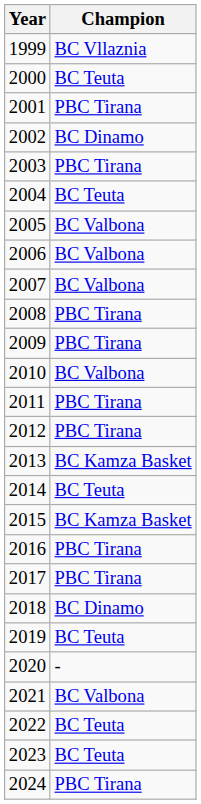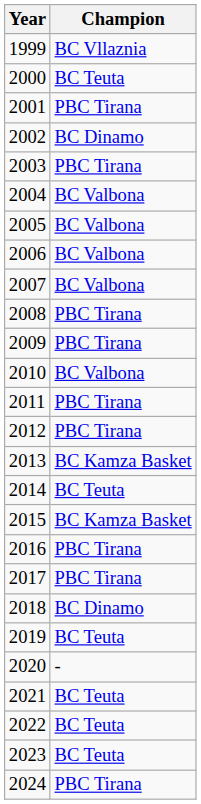 <table class="wikitable" style="border-collapse:collapse; text-align:left">
 <tr style="background:#f0f6fa;">
 <th>Year</th>
 <th>Champion</th>
 </tr>
 <tr>
 <td>1999</td>
 <td><a href='#'>BC Vllaznia</a></td>
 </tr>
 <tr>
 <td>2000</td>
 <td><a href='#'>BC Teuta</a></td>
 </tr>
 <tr>
 <td>2001</td>
 <td><a href='#'>PBC Tirana</a></td>
 </tr>
 <tr>
 <td>2002</td>
 <td><a href='#'>BC Dinamo</a></td>
 </tr>
 <tr>
 <td>2003</td>
 <td><a href='#'>PBC Tirana</a></td>
 </tr>
 <tr>
 <td>2004</td>
-<td><a href='#'>BC Teuta</a></td>
+<td><a href='#'>BC Valbona</a></td>
 </tr>
 <tr>
 <td>2005</td>
 <td><a href='#'>BC Valbona</a></td>
 </tr>
 <tr>
 <td>2006</td>
 <td><a href='#'>BC Valbona</a></td>
 </tr>
 <tr>
 <td>2007</td>
 <td><a href='#'>BC Valbona</a></td>
 </tr>
 <tr>
 <td>2008</td>
 <td><a href='#'>PBC Tirana</a></td>
 </tr>
 <tr>
 <td>2009</td>
 <td><a href='#'>PBC Tirana</a></td>
 </tr>
 <tr>
 <td>2010</td>
 <td><a href='#'>BC Valbona</a></td>
 </tr>
 <tr>
 <td>2011</td>
 <td><a href='#'>PBC Tirana</a></td>
 </tr>
 <tr>
 <td>2012</td>
 <td><a href='#'>PBC Tirana</a></td>
 </tr>
 <tr>
 <td>2013</td>
 <td><a href='#'>BC Kamza Basket</a></td>
 </tr>
 <tr>
 <td>2014</td>
 <td><a href='#'>BC Teuta</a></td>
 </tr>
 <tr>
 <td>2015</td>
 <td><a href='#'>BC Kamza Basket</a></td>
 </tr>
 <tr>
 <td>2016</td>
 <td><a href='#'>PBC Tirana</a></td>
 </tr>
 <tr>
 <td>2017</td>
 <td><a href='#'>PBC Tirana</a></td>
 </tr>
 <tr>
 <td>2018</td>
 <td><a href='#'>BC Dinamo</a></td>
 </tr>
 <tr>
 <td>2019</td>
 <td><a href='#'>BC Teuta</a></td>
 </tr>
 <tr>
 <td>2020</td>
 <td>-</td>
 </tr>
 <tr>
 <td>2021</td>
-<td><a href='#'>BC Valbona</a></td>
+<td><a href='#'>BC Teuta</a></td>
 </tr>
 <tr>
 <td>2022</td>
 <td><a href='#'>BC Teuta</a></td>
 </tr>
 <tr>
 <td>2023</td>
 <td><a href='#'>BC Teuta</a></td>
 </tr>
 <tr>
 <td>2024</td>
 <td><a href='#'>PBC Tirana</a></td>
 </tr>
 </table>
